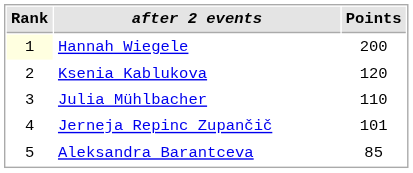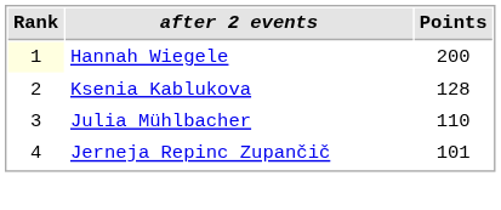 <table cellspacing="1" cellpadding="3" style="border:1px solid #AAAAAA;font-size:86%">
 <tr bgcolor="#E4E4E4">
 <th style="border-bottom:1px solid #AAAAAA" width=10>Rank</th>
 <th style="border-bottom:1px solid #AAAAAA" width=200><em>after 2 events</em></th>
 <th style="border-bottom:1px solid #AAAAAA" width=20>Points</th>
 </tr>
 <tr>
 <td align=center style="background: lightyellow;">1</td>
 <td> <a href='#'>Hannah Wiegele</a></td>
 <td align=center>200</td>
 </tr>
 <tr>
 <td align=center>2</td>
 <td> <a href='#'>Ksenia Kablukova</a></td>
-<td align=center>120</td>
+<td align=center>128</td>
 </tr>
 <tr>
 <td align=center>3</td>
 <td> <a href='#'>Julia Mühlbacher</a></td>
 <td align=center>110</td>
 </tr>
 <tr>
 <td align=center>4</td>
 <td> <a href='#'>Jerneja Repinc Zupančič</a></td>
 <td align=center>101</td>
 </tr>
-<tr>
-<td align=center>5</td>
-<td> <a href='#'>Aleksandra Barantceva</a></td>
-<td align=center>85</td>
-</tr>
 </table>
